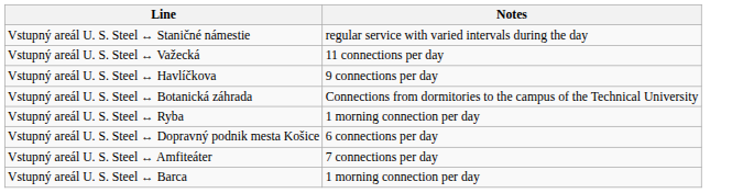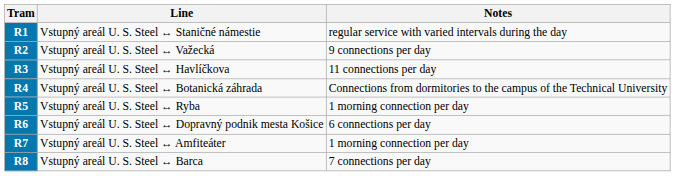 <table class="wikitable">
 <tr>
+<th>Tram</th>
 <th>Line</th>
 <th>Notes</th>
 </tr>
 <tr>
+<td align="center" style="color: white; background-color: #0377ae"><strong>R1</strong></td>
 <td>Vstupný areál U. S. Steel ↔ Staničné námestie</td>
 <td>regular service with varied intervals during the day</td>
 </tr>
 <tr>
+<td align="center" style="color: white; background-color: #0377ae"><strong>R2</strong></td>
 <td>Vstupný areál U. S. Steel ↔ Važecká</td>
+<td>9 connections per day</td>
+</tr>
+<tr>
+<td align="center" style="color: white; background-color: #0377ae"><strong>R3</strong></td>
+<td>Vstupný areál U. S. Steel ↔ Havlíčkova</td>
 <td>11 connections per day</td>
 </tr>
 <tr>
-<td>Vstupný areál U. S. Steel ↔ Havlíčkova</td>
-<td>9 connections per day</td>
-</tr>
-<tr>
+<td align="center" style="color: white; background-color: #0377ae"><strong>R4</strong></td>
 <td>Vstupný areál U. S. Steel ↔ Botanická záhrada</td>
 <td>Connections from dormitories to the campus of the Technical University</td>
 </tr>
 <tr>
+<td align="center" style="color: white; background-color: #0377ae"><strong>R5</strong></td>
 <td>Vstupný areál U. S. Steel ↔ Ryba</td>
 <td>1 morning connection per day</td>
 </tr>
 <tr>
+<td align="center" style="color: white; background-color: #0377ae"><strong>R6</strong></td>
 <td>Vstupný areál U. S. Steel ↔ Dopravný podnik mesta Košice</td>
 <td>6 connections per day</td>
 </tr>
 <tr>
+<td align="center" style="color: white; background-color: #0377ae"><strong>R7</strong></td>
 <td>Vstupný areál U. S. Steel ↔ Amfiteáter</td>
+<td>1 morning connection per day</td>
+</tr>
+<tr>
+<td align="center" style="color: white; background-color: #0377ae"><strong>R8</strong></td>
+<td>Vstupný areál U. S. Steel ↔ Barca</td>
 <td>7 connections per day</td>
 </tr>
-<tr>
-<td>Vstupný areál U. S. Steel ↔ Barca</td>
-<td>1 morning connection per day</td>
-</tr>
 </table>
